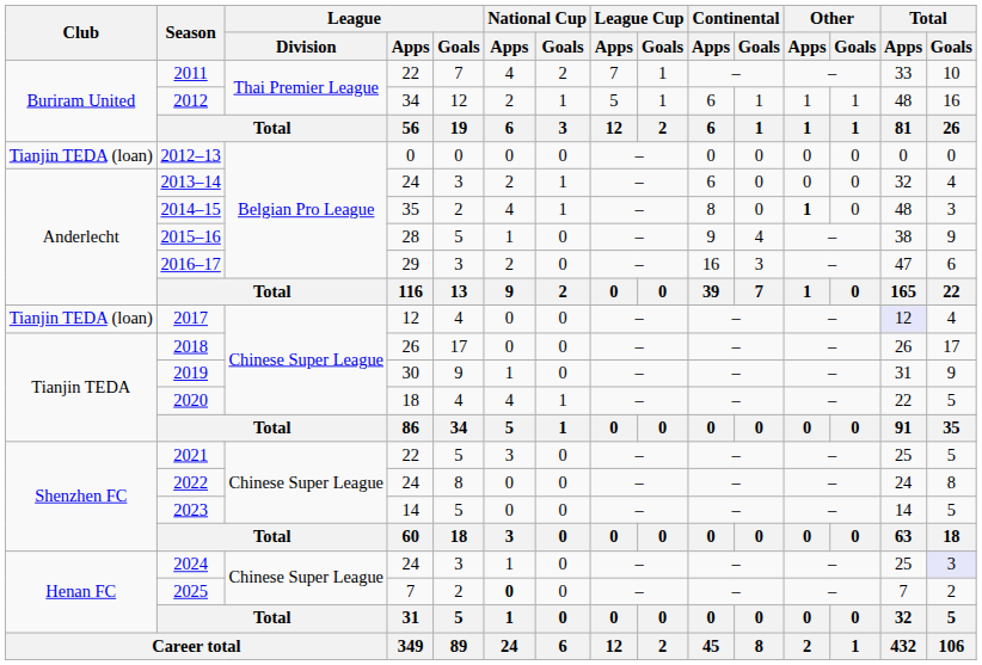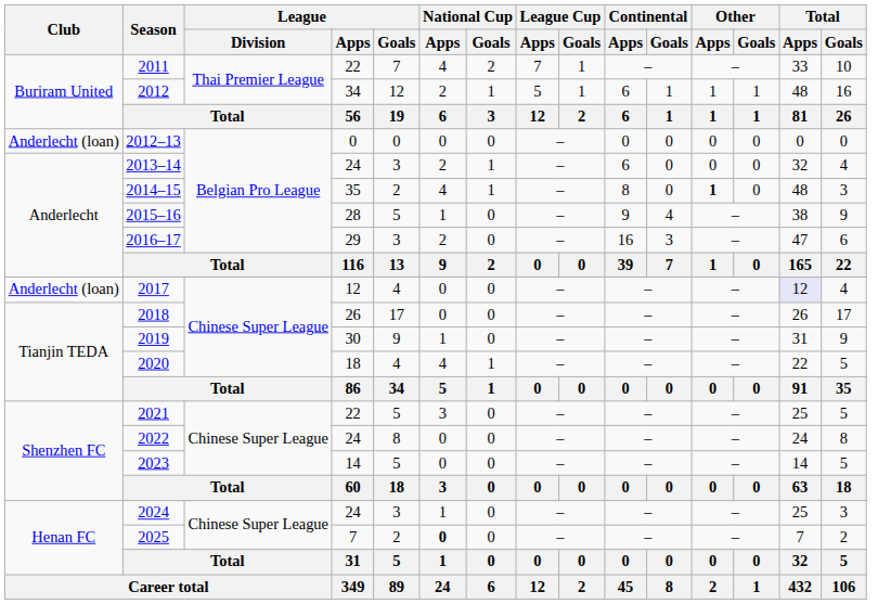 <table class="wikitable" style="text-align: center">
 <tr>
 <th rowspan="2">Club</th>
 <th rowspan="2">Season</th>
 <th colspan="3">League</th>
 <th colspan="2">National Cup</th>
 <th colspan="2">League Cup</th>
 <th colspan="2">Continental</th>
 <th colspan="2">Other</th>
 <th colspan="2">Total</th>
 </tr>
 <tr>
 <th>Division</th>
 <th>Apps</th>
 <th>Goals</th>
 <th>Apps</th>
 <th>Goals</th>
 <th>Apps</th>
 <th>Goals</th>
 <th>Apps</th>
 <th>Goals</th>
 <th>Apps</th>
 <th>Goals</th>
 <th>Apps</th>
 <th>Goals</th>
 </tr>
 <tr>
 <td rowspan="3"><a href='#'>Buriram United</a></td>
 <td><a href='#'>2011</a></td>
 <td rowspan="2"><a href='#'>Thai Premier League</a></td>
 <td>22</td>
 <td>7</td>
 <td>4</td>
 <td>2</td>
 <td>7</td>
 <td>1</td>
 <td colspan="2">–</td>
 <td colspan="2">–</td>
 <td>33</td>
 <td>10</td>
 </tr>
 <tr>
 <td><a href='#'>2012</a></td>
 <td>34</td>
 <td>12</td>
 <td>2</td>
 <td>1</td>
 <td>5</td>
 <td>1</td>
 <td>6</td>
 <td>1</td>
 <td>1</td>
 <td>1</td>
 <td>48</td>
 <td>16</td>
 </tr>
 <tr>
 <th colspan="2"><strong>Total</strong></th>
 <th>56</th>
 <th>19</th>
 <th>6</th>
 <th>3</th>
 <th>12</th>
 <th>2</th>
 <th>6</th>
 <th>1</th>
 <th>1</th>
 <th>1</th>
 <th>81</th>
 <th>26</th>
 </tr>
 <tr>
-<td><a href='#'>Tianjin TEDA</a> (loan)</td>
+<td><a href='#'>Anderlecht</a> (loan)</td>
 <td><a href='#'>2012–13</a></td>
 <td rowspan=5><a href='#'>Belgian Pro League</a></td>
 <td>0</td>
 <td>0</td>
 <td>0</td>
 <td>0</td>
 <td colspan="2">–</td>
 <td>0</td>
 <td>0</td>
 <td>0</td>
 <td>0</td>
 <td>0</td>
 <td>0</td>
 </tr>
 <tr>
 <td rowspan=5>Anderlecht</td>
 <td><a href='#'>2013–14</a></td>
 <td>24</td>
 <td>3</td>
 <td>2</td>
 <td>1</td>
 <td colspan="2">–</td>
 <td>6</td>
 <td>0</td>
 <td>0</td>
 <td>0</td>
 <td>32</td>
 <td>4</td>
 </tr>
 <tr>
 <td><a href='#'>2014–15</a></td>
 <td>35</td>
 <td>2</td>
 <td>4</td>
 <td>1</td>
 <td colspan="2">–</td>
 <td>8</td>
 <td>0</td>
 <td><strong>1</strong></td>
 <td>0</td>
 <td>48</td>
 <td>3</td>
 </tr>
 <tr>
 <td><a href='#'>2015–16</a></td>
 <td>28</td>
 <td>5</td>
 <td>1</td>
 <td>0</td>
 <td colspan="2">–</td>
 <td>9</td>
 <td>4</td>
 <td colspan="2">–</td>
 <td>38</td>
 <td>9</td>
 </tr>
 <tr>
 <td><a href='#'>2016–17</a></td>
 <td>29</td>
 <td>3</td>
 <td>2</td>
 <td>0</td>
 <td colspan="2">–</td>
 <td>16</td>
 <td>3</td>
 <td colspan="2">–</td>
 <td>47</td>
 <td>6</td>
 </tr>
 <tr>
 <th colspan="2"><strong>Total</strong></th>
 <th>116</th>
 <th>13</th>
 <th>9</th>
 <th>2</th>
 <th>0</th>
 <th>0</th>
 <th>39</th>
 <th>7</th>
 <th>1</th>
 <th>0</th>
 <th>165</th>
 <th>22</th>
 </tr>
 <tr>
-<td><a href='#'>Tianjin TEDA</a> (loan)</td>
+<td><a href='#'>Anderlecht</a> (loan)</td>
 <td><a href='#'>2017</a></td>
 <td rowspan=4><a href='#'>Chinese Super League</a></td>
 <td>12</td>
 <td>4</td>
 <td>0</td>
 <td>0</td>
 <td colspan="2">–</td>
 <td colspan="2">–</td>
 <td colspan="2">–</td>
 <td style="background: lavender;">12</td>
 <td>4</td>
 </tr>
 <tr>
 <td rowspan=4>Tianjin TEDA</td>
 <td><a href='#'>2018</a></td>
 <td>26</td>
 <td>17</td>
 <td>0</td>
 <td>0</td>
 <td colspan="2">–</td>
 <td colspan="2">–</td>
 <td colspan="2">–</td>
 <td>26</td>
 <td>17</td>
 </tr>
 <tr>
 <td><a href='#'>2019</a></td>
 <td>30</td>
 <td>9</td>
 <td>1</td>
 <td>0</td>
 <td colspan="2">–</td>
 <td colspan="2">–</td>
 <td colspan="2">–</td>
 <td>31</td>
 <td>9</td>
 </tr>
 <tr>
 <td><a href='#'>2020</a></td>
 <td>18</td>
 <td>4</td>
 <td>4</td>
 <td>1</td>
 <td colspan="2">–</td>
 <td colspan="2">–</td>
 <td colspan="2">–</td>
 <td>22</td>
 <td>5</td>
 </tr>
 <tr>
 <th colspan="2"><strong>Total</strong></th>
 <th>86</th>
 <th>34</th>
 <th>5</th>
 <th>1</th>
 <th>0</th>
 <th>0</th>
 <th>0</th>
 <th>0</th>
 <th>0</th>
 <th>0</th>
 <th>91</th>
 <th>35</th>
 </tr>
 <tr>
 <td rowspan="4"><a href='#'>Shenzhen FC</a></td>
 <td><a href='#'>2021</a></td>
 <td rowspan="3">Chinese Super League</td>
 <td>22</td>
 <td>5</td>
 <td>3</td>
 <td>0</td>
 <td colspan="2">–</td>
 <td colspan="2">–</td>
 <td colspan="2">–</td>
 <td>25</td>
 <td>5</td>
 </tr>
 <tr>
 <td><a href='#'>2022</a></td>
 <td>24</td>
 <td>8</td>
 <td>0</td>
 <td>0</td>
 <td colspan="2">–</td>
 <td colspan="2">–</td>
 <td colspan="2">–</td>
 <td>24</td>
 <td>8</td>
 </tr>
 <tr>
 <td><a href='#'>2023</a></td>
 <td>14</td>
 <td>5</td>
 <td>0</td>
 <td>0</td>
 <td colspan="2">–</td>
 <td colspan="2">–</td>
 <td colspan="2">–</td>
 <td>14</td>
 <td>5</td>
 </tr>
 <tr>
 <th colspan="2"><strong>Total</strong></th>
 <th>60</th>
 <th>18</th>
 <th>3</th>
 <th>0</th>
 <th>0</th>
 <th>0</th>
 <th>0</th>
 <th>0</th>
 <th>0</th>
 <th>0</th>
 <th>63</th>
 <th>18</th>
 </tr>
 <tr>
 <td rowspan="3"><a href='#'>Henan FC</a></td>
 <td><a href='#'>2024</a></td>
 <td rowspan="2">Chinese Super League</td>
 <td>24</td>
 <td>3</td>
 <td>1</td>
 <td>0</td>
 <td colspan="2">–</td>
 <td colspan="2">–</td>
 <td colspan="2">–</td>
 <td>25</td>
-<td style="background: lavender;">3</td>
+<td>3</td>
 </tr>
 <tr>
 <td><a href='#'>2025</a></td>
 <td>7</td>
 <td>2</td>
 <td><strong>0</strong></td>
 <td>0</td>
 <td colspan="2">–</td>
 <td colspan="2">–</td>
 <td colspan="2">–</td>
 <td>7</td>
 <td>2</td>
 </tr>
 <tr>
 <th colspan="2"><strong>Total</strong></th>
 <th>31</th>
 <th>5</th>
 <th>1</th>
 <th>0</th>
 <th>0</th>
 <th>0</th>
 <th>0</th>
 <th>0</th>
 <th>0</th>
 <th>0</th>
 <th>32</th>
 <th>5</th>
 </tr>
 <tr>
 <th colspan="3">Career total</th>
 <th>349</th>
 <th>89</th>
 <th>24</th>
 <th>6</th>
 <th>12</th>
 <th>2</th>
 <th>45</th>
 <th>8</th>
 <th>2</th>
 <th>1</th>
 <th>432</th>
 <th>106</th>
 </tr>
 </table>
